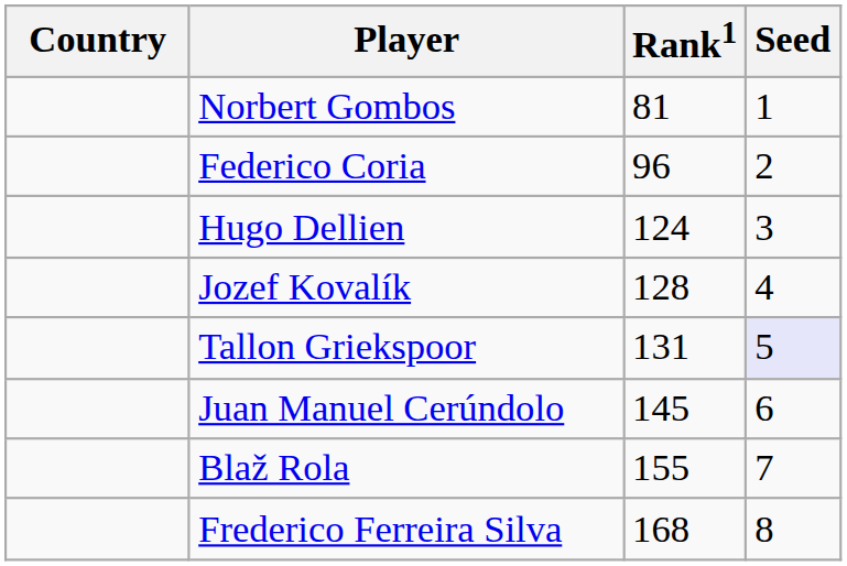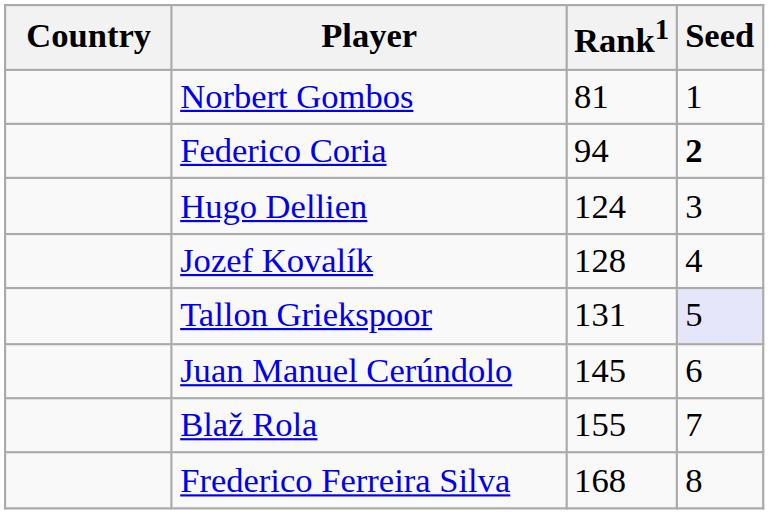 <table class="sortable wikitable">
 <tr>
 <th width="70">Country</th>
 <th width="175">Player</th>
 <th>Rank<sup>1</sup></th>
 <th>Seed</th>
 </tr>
 <tr>
 <td></td>
 <td><a href='#'>Norbert Gombos</a></td>
 <td>81</td>
 <td>1</td>
 </tr>
 <tr>
 <td></td>
 <td><a href='#'>Federico Coria</a></td>
-<td>96</td>
-<td>2</td>
+<td>94</td>
+<td><strong>2</strong></td>
 </tr>
 <tr>
 <td></td>
 <td><a href='#'>Hugo Dellien</a></td>
 <td>124</td>
 <td>3</td>
 </tr>
 <tr>
 <td></td>
 <td><a href='#'>Jozef Kovalík</a></td>
 <td>128</td>
 <td>4</td>
 </tr>
 <tr>
 <td></td>
 <td><a href='#'>Tallon Griekspoor</a></td>
 <td>131</td>
 <td style="background: lavender;">5</td>
 </tr>
 <tr>
 <td></td>
 <td><a href='#'>Juan Manuel Cerúndolo</a></td>
 <td>145</td>
 <td>6</td>
 </tr>
 <tr>
 <td></td>
 <td><a href='#'>Blaž Rola</a></td>
 <td>155</td>
 <td>7</td>
 </tr>
 <tr>
 <td></td>
 <td><a href='#'>Frederico Ferreira Silva</a></td>
 <td>168</td>
 <td>8</td>
 </tr>
 </table>
